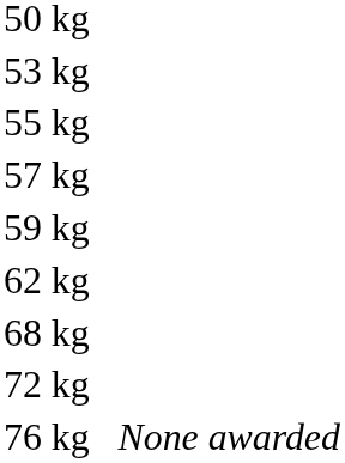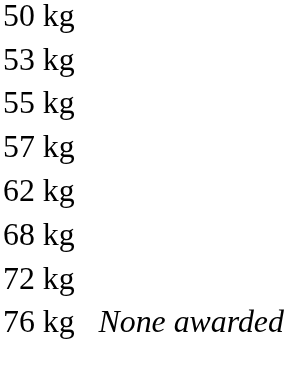 <table>
 <tr>
 <td rowspan=2>50 kg</td>
 <td rowspan=2></td>
 <td rowspan=2></td>
 <td></td>
 </tr>
 <tr>
 <td></td>
 </tr>
 <tr>
 <td rowspan=2>53 kg</td>
 <td rowspan=2></td>
 <td rowspan=2></td>
 <td></td>
 </tr>
 <tr>
 <td></td>
 </tr>
 <tr>
 <td>55 kg</td>
 <td></td>
 <td></td>
 <td></td>
 </tr>
 <tr>
 <td rowspan=2>57 kg</td>
 <td rowspan=2></td>
 <td rowspan=2></td>
 <td></td>
 </tr>
 <tr>
 <td></td>
 </tr>
 <tr>
-<td>59 kg</td>
-<td></td>
-<td></td>
-<td></td>
-</tr>
-<tr>
 <td rowspan=2>62 kg</td>
 <td rowspan=2></td>
 <td rowspan=2></td>
 <td></td>
 </tr>
 <tr>
 <td></td>
 </tr>
 <tr>
 <td rowspan=2>68 kg</td>
 <td rowspan=2></td>
 <td rowspan=2></td>
 <td></td>
 </tr>
 <tr>
 <td></td>
 </tr>
 <tr>
 <td>72 kg</td>
 <td></td>
 <td></td>
 <td></td>
 </tr>
 <tr>
 <td>76 kg</td>
 <td></td>
 <td></td>
 <td><em>None awarded</em></td>
 </tr>
 </table>
